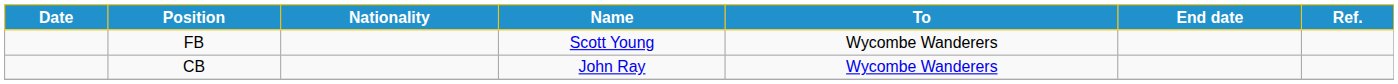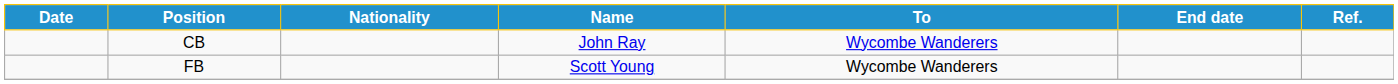 <table class="wikitable" style="text-align:center; font-size:90%; width:100%;">
 <tr>
 <th style="background:#2191CC; color:white; border:1px solid #F7C408; text-align:center;">Date</th>
 <th style="background:#2191CC; color:white; border:1px solid #F7C408; text-align:center;">Position</th>
 <th style="background:#2191CC; color:white; border:1px solid #F7C408; text-align:center;">Nationality</th>
 <th style="background:#2191CC; color:white; border:1px solid #F7C408; text-align:center;">Name</th>
 <th style="background:#2191CC; color:white; border:1px solid #F7C408; text-align:center;">To</th>
 <th style="background:#2191CC; color:white; border:1px solid #F7C408; text-align:center;">End date</th>
 <th style="background:#2191CC; color:white; border:1px solid #F7C408; text-align:center;">Ref.</th>
 </tr>
 <tr>
 <td></td>
+<td>CB</td>
+<td></td>
+<td><a href='#'>John Ray</a></td>
+<td> <a href='#'>Wycombe Wanderers</a></td>
+<td></td>
+<td></td>
+</tr>
+<tr>
+<td></td>
 <td>FB</td>
 <td></td>
 <td><a href='#'>Scott Young</a></td>
 <td> Wycombe Wanderers</td>
 <td></td>
 <td></td>
 </tr>
 <tr>
-<td></td>
-<td>CB</td>
-<td></td>
-<td><a href='#'>John Ray</a></td>
-<td> <a href='#'>Wycombe Wanderers</a></td>
-<td></td>
-<td></td>
-</tr>
-<tr>
 </tr>
 </table>
